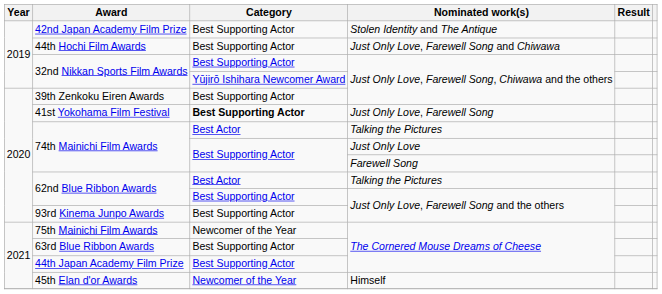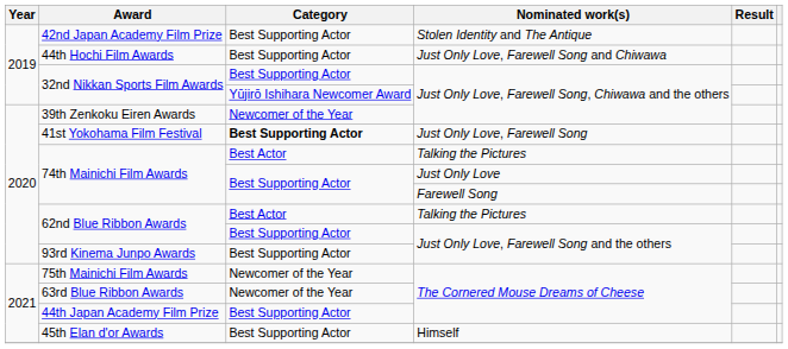 <table class="wikitable sortable">
 <tr>
 <th>Year</th>
 <th>Award</th>
 <th>Category</th>
 <th>Nominated work(s)</th>
 <th>Result</th>
 <th class="unsortable"></th>
 </tr>
 <tr>
 <td rowspan=4>2019</td>
 <td><a href='#'>42nd Japan Academy Film Prize</a></td>
 <td>Best Supporting Actor</td>
 <td><em>Stolen Identity</em> and <em>The Antique</em></td>
 <td></td>
 <td></td>
 </tr>
 <tr>
 <td>44th <a href='#'>Hochi Film Awards</a></td>
 <td>Best Supporting Actor</td>
 <td><em>Just Only Love</em>, <em>Farewell Song</em> and <em>Chiwawa</em></td>
 <td></td>
 <td></td>
 </tr>
 <tr>
 <td rowspan="2">32nd <a href='#'>Nikkan Sports Film Awards</a></td>
 <td><a href='#'>Best Supporting Actor</a></td>
 <td rowspan="3"><em>Just Only Love</em>, <em>Farewell Song</em>, <em>Chiwawa</em> and the others</td>
 <td></td>
 <td></td>
 </tr>
 <tr>
 <td><a href='#'>Yūjirō Ishihara Newcomer Award</a></td>
 <td></td>
 <td></td>
 </tr>
 <tr>
 <td rowspan="8">2020</td>
 <td>39th Zenkoku Eiren Awards</td>
-<td>Best Supporting Actor</td>
+<td><a href='#'>Newcomer of the Year</a></td>
 <td></td>
 <td></td>
 </tr>
 <tr>
 <td>41st <a href='#'>Yokohama Film Festival</a></td>
 <td><strong>Best Supporting Actor</strong></td>
 <td><em>Just Only Love</em>, <em>Farewell Song</em></td>
 <td></td>
 <td></td>
 </tr>
 <tr>
 <td rowspan="3">74th <a href='#'>Mainichi Film Awards</a></td>
 <td><a href='#'>Best Actor</a></td>
 <td><em>Talking the Pictures</em></td>
 <td></td>
 <td></td>
 </tr>
 <tr>
 <td rowspan="2"><a href='#'>Best Supporting Actor</a></td>
 <td><em>Just Only Love</em></td>
 <td></td>
 <td></td>
 </tr>
 <tr>
 <td><em>Farewell Song</em></td>
 <td></td>
 <td></td>
 </tr>
 <tr>
 <td rowspan="2">62nd <a href='#'>Blue Ribbon Awards</a></td>
 <td><a href='#'>Best Actor</a></td>
 <td><em>Talking the Pictures</em></td>
 <td></td>
 <td></td>
 </tr>
 <tr>
 <td><a href='#'>Best Supporting Actor</a></td>
 <td rowspan="2"><em>Just Only Love</em>, <em>Farewell Song</em> and the others</td>
 <td></td>
 <td></td>
 </tr>
 <tr>
 <td>93rd <a href='#'>Kinema Junpo Awards</a></td>
 <td>Best Supporting Actor</td>
 <td></td>
 <td></td>
 </tr>
 <tr>
 <td rowspan=4>2021</td>
 <td>75th <a href='#'>Mainichi Film Awards</a></td>
 <td>Newcomer of the Year</td>
 <td rowspan=3><em><a href='#'>The Cornered Mouse Dreams of Cheese</a></em></td>
 <td></td>
 <td></td>
 </tr>
 <tr>
 <td>63rd <a href='#'>Blue Ribbon Awards</a></td>
-<td>Best Supporting Actor</td>
+<td>Newcomer of the Year</td>
 <td></td>
 <td></td>
 </tr>
 <tr>
 <td><a href='#'>44th Japan Academy Film Prize</a></td>
 <td><a href='#'>Best Supporting Actor</a></td>
 <td></td>
 <td></td>
 </tr>
 <tr>
 <td>45th <a href='#'>Elan d'or Awards</a></td>
-<td><a href='#'>Newcomer of the Year</a></td>
+<td>Best Supporting Actor</td>
 <td>Himself</td>
 <td></td>
 <td></td>
 </tr>
 <tr>
 </tr>
 </table>
